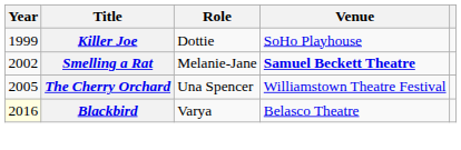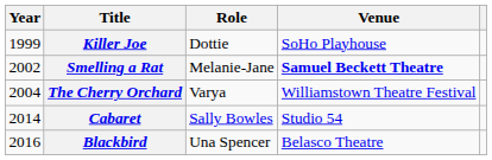 <table class="wikitable plainrowheaders sortable" style="margin-right: 0;">
 <tr>
 <th scope="col">Year</th>
 <th scope="col">Title</th>
 <th scope="col">Role</th>
 <th scope="col">Venue</th>
 <th scope="col" class="unsortable"></th>
 </tr>
 <tr>
 <td>1999</td>
 <th scope="row"><em><a href='#'>Killer Joe</a></em></th>
 <td>Dottie</td>
 <td><a href='#'>SoHo Playhouse</a></td>
 <td align=center></td>
 </tr>
 <tr>
 <td>2002</td>
 <th scope="row"><em><a href='#'>Smelling a Rat</a></em></th>
 <td>Melanie-Jane</td>
 <td><strong><a href='#'>Samuel Beckett Theatre</a></strong></td>
 <td align=center></td>
 </tr>
 <tr>
-<td>2005</td>
+<td>2004</td>
 <th scope="row"><em><a href='#'>The Cherry Orchard</a></em></th>
-<td>Una Spencer</td>
+<td>Varya</td>
 <td><a href='#'>Williamstown Theatre Festival</a></td>
 <td align=center></td>
 </tr>
 <tr>
-<td style="background: lightyellow;">2016</td>
+<td>2014</td>
+<th scope="row"><em><a href='#'>Cabaret</a></em></th>
+<td><a href='#'>Sally Bowles</a></td>
+<td><a href='#'>Studio 54</a></td>
+<td align=center></td>
+</tr>
+<tr>
+<td>2016</td>
 <th scope="row"><em><a href='#'>Blackbird</a></em></th>
-<td>Varya</td>
+<td>Una Spencer</td>
 <td><a href='#'>Belasco Theatre</a></td>
 <td align=center></td>
 </tr>
 </table>
